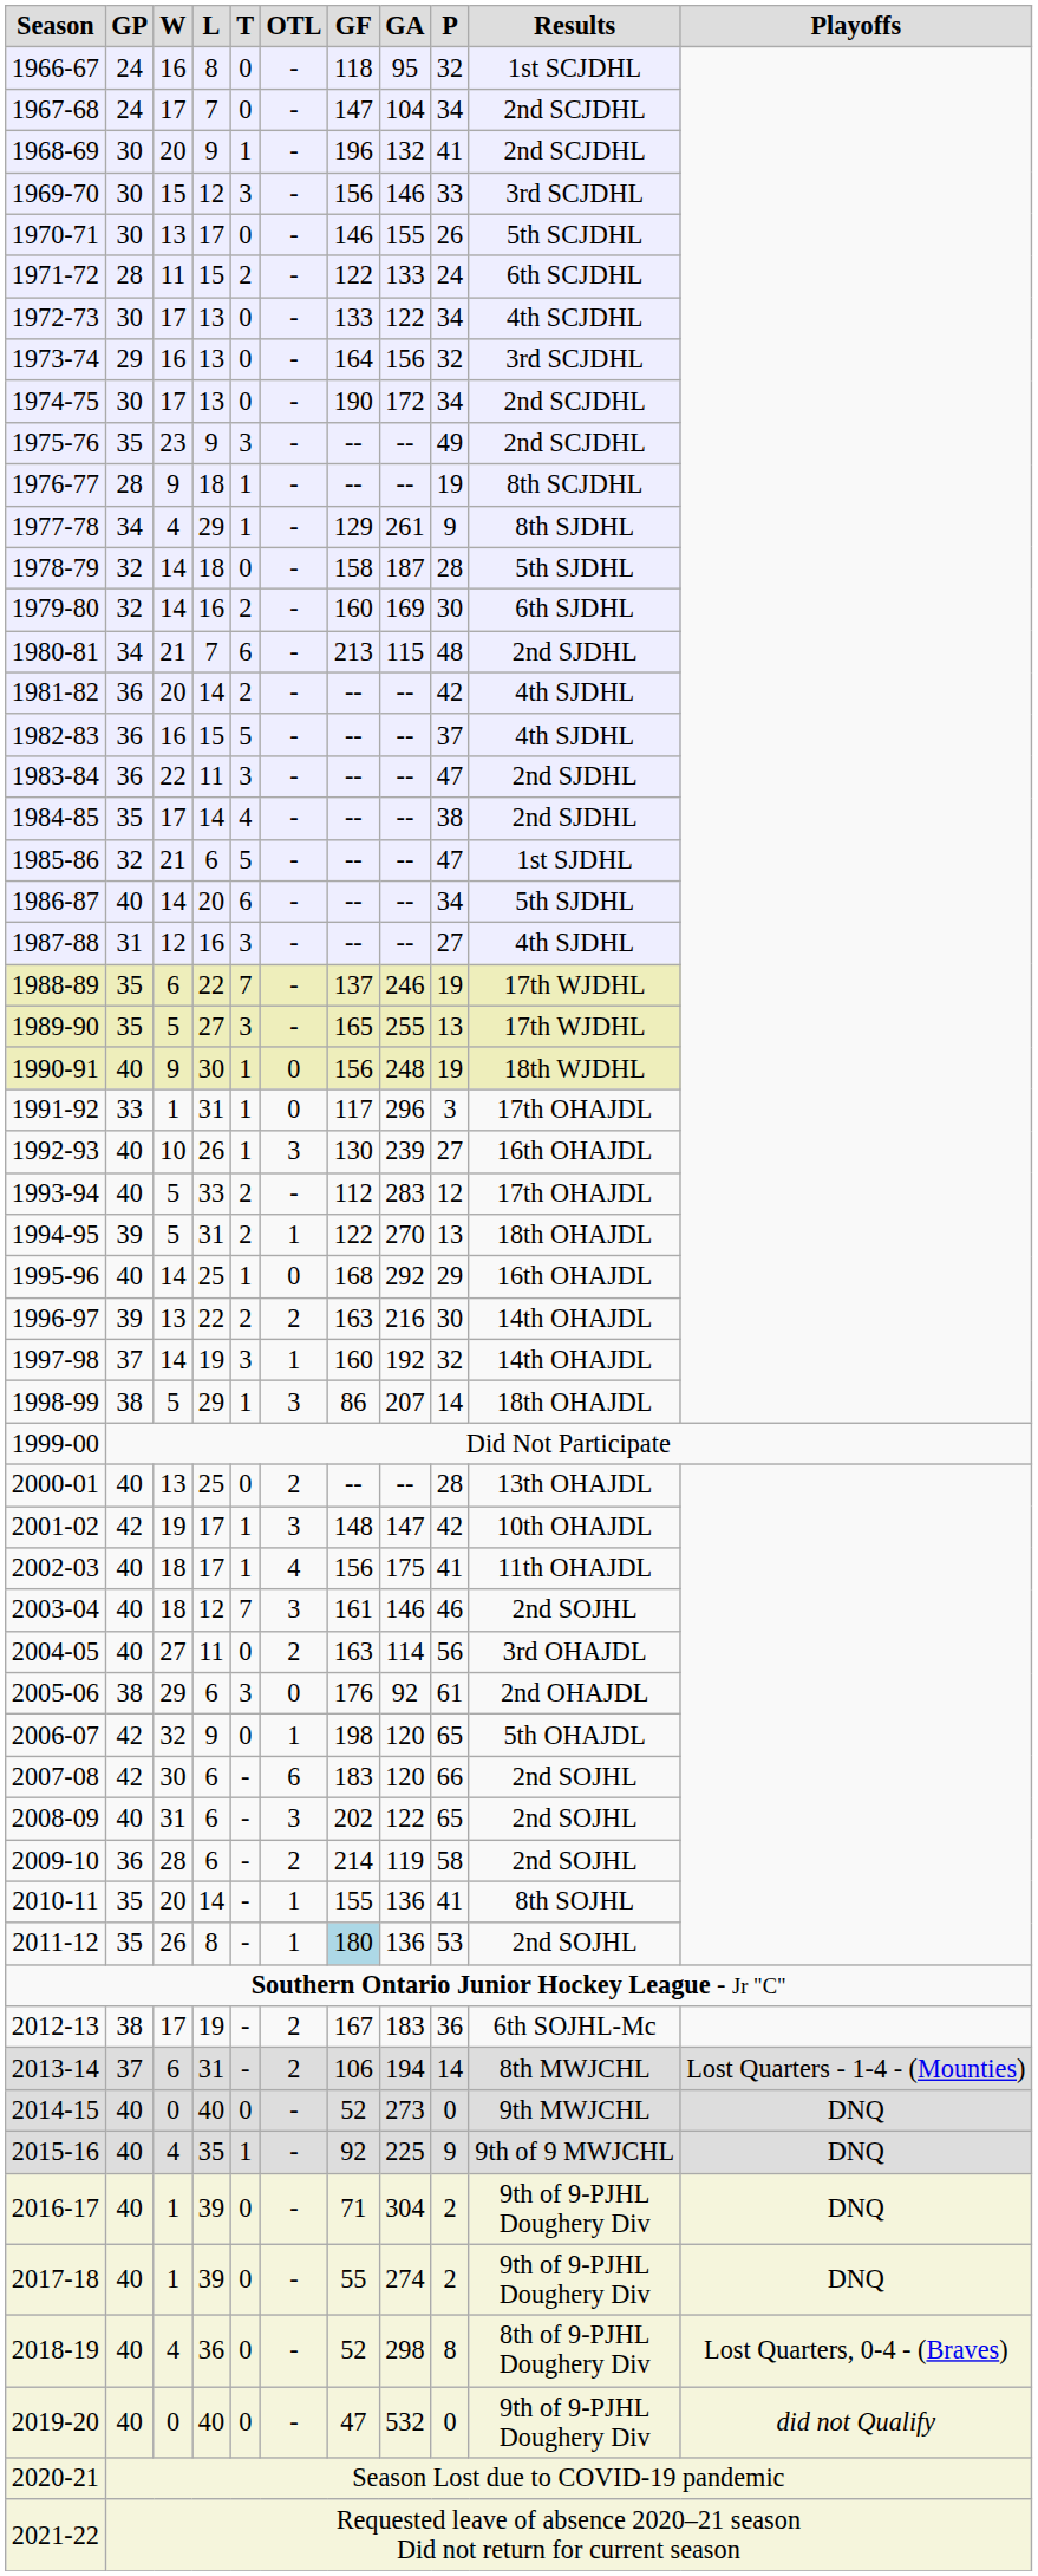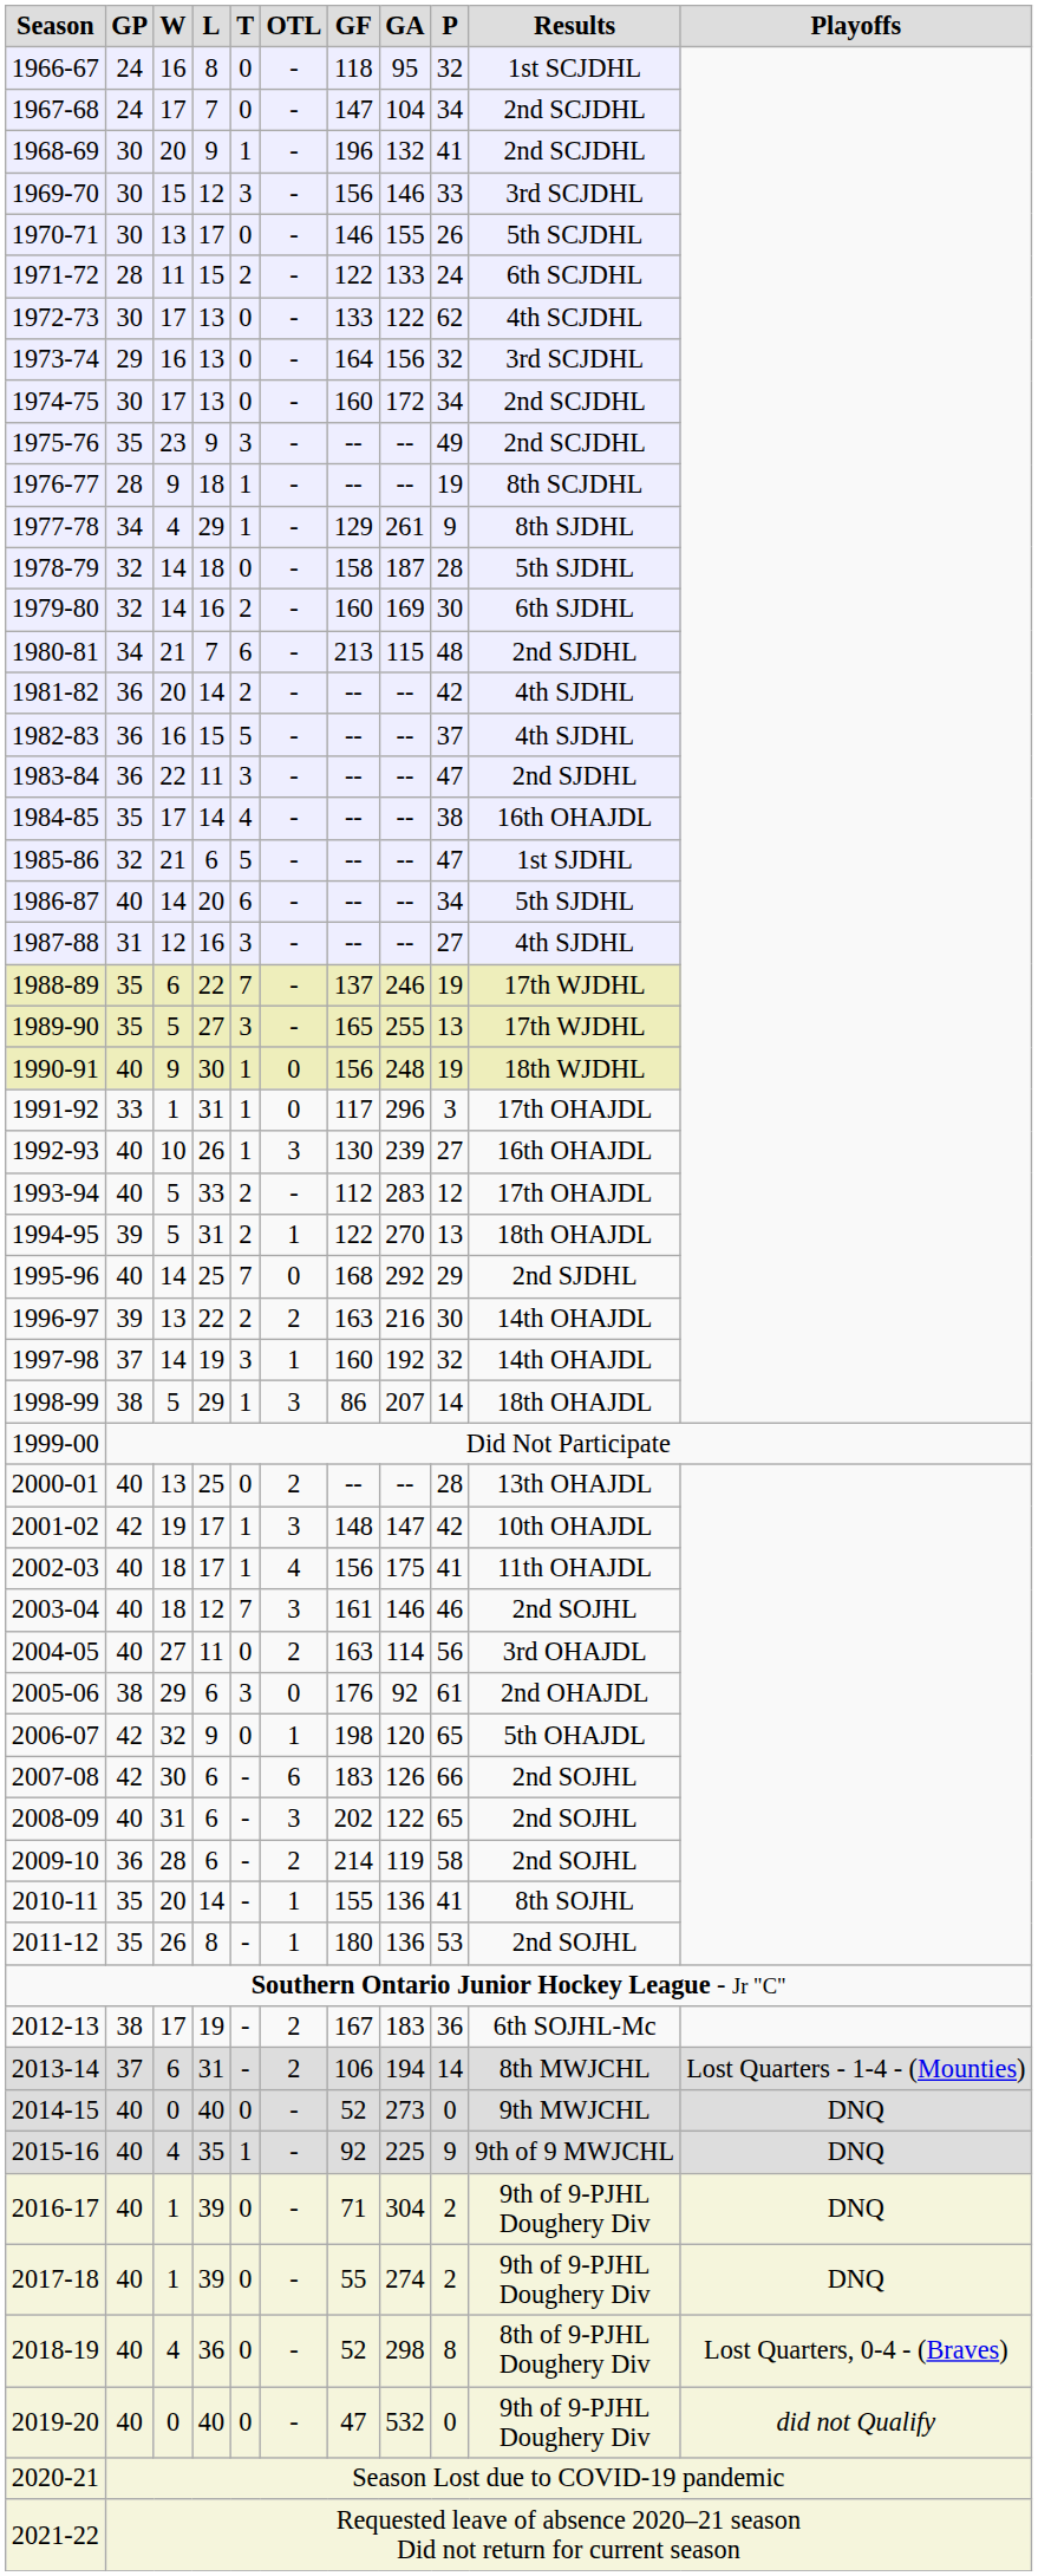 <table class="wikitable">
 <tr align="center"  bgcolor="#dddddd">
 <td><strong>Season</strong></td>
 <td><strong>GP</strong></td>
 <td><strong>W</strong></td>
 <td><strong>L</strong></td>
 <td><strong>T</strong></td>
 <td><strong>OTL</strong></td>
 <td><strong>GF</strong></td>
 <td><strong>GA</strong></td>
 <td><strong>P</strong></td>
 <td><strong>Results</strong></td>
 <td><strong>Playoffs</strong></td>
 </tr>
 <tr align="center" bgcolor="#eeeeff">
 <td>1966-67</td>
 <td>24</td>
 <td>16</td>
 <td>8</td>
 <td>0</td>
 <td>-</td>
 <td>118</td>
 <td>95</td>
 <td>32</td>
 <td>1st SCJDHL</td>
 </tr>
 <tr align="center" bgcolor="#eeeeff">
 <td>1967-68</td>
 <td>24</td>
 <td>17</td>
 <td>7</td>
 <td>0</td>
 <td>-</td>
 <td>147</td>
 <td>104</td>
 <td>34</td>
 <td>2nd SCJDHL</td>
 </tr>
 <tr align="center" bgcolor="#eeeeff">
 <td>1968-69</td>
 <td>30</td>
 <td>20</td>
 <td>9</td>
 <td>1</td>
 <td>-</td>
 <td>196</td>
 <td>132</td>
 <td>41</td>
 <td>2nd SCJDHL</td>
 </tr>
 <tr align="center" bgcolor="#eeeeff">
 <td>1969-70</td>
 <td>30</td>
 <td>15</td>
 <td>12</td>
 <td>3</td>
 <td>-</td>
 <td>156</td>
 <td>146</td>
 <td>33</td>
 <td>3rd SCJDHL</td>
 </tr>
 <tr align="center" bgcolor="#eeeeff">
 <td>1970-71</td>
 <td>30</td>
 <td>13</td>
 <td>17</td>
 <td>0</td>
 <td>-</td>
 <td>146</td>
 <td>155</td>
 <td>26</td>
 <td>5th SCJDHL</td>
 </tr>
 <tr align="center" bgcolor="#eeeeff">
 <td>1971-72</td>
 <td>28</td>
 <td>11</td>
 <td>15</td>
 <td>2</td>
 <td>-</td>
 <td>122</td>
 <td>133</td>
 <td>24</td>
 <td>6th SCJDHL</td>
 </tr>
 <tr align="center" bgcolor="#eeeeff">
 <td>1972-73</td>
 <td>30</td>
 <td>17</td>
 <td>13</td>
 <td>0</td>
 <td>-</td>
 <td>133</td>
 <td>122</td>
-<td>34</td>
+<td>62</td>
 <td>4th SCJDHL</td>
 </tr>
 <tr align="center" bgcolor="#eeeeff">
 <td>1973-74</td>
 <td>29</td>
 <td>16</td>
 <td>13</td>
 <td>0</td>
 <td>-</td>
 <td>164</td>
 <td>156</td>
 <td>32</td>
 <td>3rd SCJDHL</td>
 </tr>
 <tr align="center" bgcolor="#eeeeff">
 <td>1974-75</td>
 <td>30</td>
 <td>17</td>
 <td>13</td>
 <td>0</td>
 <td>-</td>
-<td>190</td>
+<td>160</td>
 <td>172</td>
 <td>34</td>
 <td>2nd SCJDHL</td>
 </tr>
 <tr align="center" bgcolor="#eeeeff">
 <td>1975-76</td>
 <td>35</td>
 <td>23</td>
 <td>9</td>
 <td>3</td>
 <td>-</td>
 <td>--</td>
 <td>--</td>
 <td>49</td>
 <td>2nd SCJDHL</td>
 </tr>
 <tr align="center" bgcolor="#eeeeff">
 <td>1976-77</td>
 <td>28</td>
 <td>9</td>
 <td>18</td>
 <td>1</td>
 <td>-</td>
 <td>--</td>
 <td>--</td>
 <td>19</td>
 <td>8th SCJDHL</td>
 </tr>
 <tr align="center" bgcolor="#eeeeff">
 <td>1977-78</td>
 <td>34</td>
 <td>4</td>
 <td>29</td>
 <td>1</td>
 <td>-</td>
 <td>129</td>
 <td>261</td>
 <td>9</td>
 <td>8th SJDHL</td>
 </tr>
 <tr align="center" bgcolor="#eeeeff">
 <td>1978-79</td>
 <td>32</td>
 <td>14</td>
 <td>18</td>
 <td>0</td>
 <td>-</td>
 <td>158</td>
 <td>187</td>
 <td>28</td>
 <td>5th SJDHL</td>
 </tr>
 <tr align="center" bgcolor="#eeeeff">
 <td>1979-80</td>
 <td>32</td>
 <td>14</td>
 <td>16</td>
 <td>2</td>
 <td>-</td>
 <td>160</td>
 <td>169</td>
 <td>30</td>
 <td>6th SJDHL</td>
 </tr>
 <tr align="center" bgcolor="#eeeeff">
 <td>1980-81</td>
 <td>34</td>
 <td>21</td>
 <td>7</td>
 <td>6</td>
 <td>-</td>
 <td>213</td>
 <td>115</td>
 <td>48</td>
 <td>2nd SJDHL</td>
 </tr>
 <tr align="center" bgcolor="#eeeeff">
 <td>1981-82</td>
 <td>36</td>
 <td>20</td>
 <td>14</td>
 <td>2</td>
 <td>-</td>
 <td>--</td>
 <td>--</td>
 <td>42</td>
 <td>4th SJDHL</td>
 </tr>
 <tr align="center" bgcolor="#eeeeff">
 <td>1982-83</td>
 <td>36</td>
 <td>16</td>
 <td>15</td>
 <td>5</td>
 <td>-</td>
 <td>--</td>
 <td>--</td>
 <td>37</td>
 <td>4th SJDHL</td>
 </tr>
 <tr align="center" bgcolor="#eeeeff">
 <td>1983-84</td>
 <td>36</td>
 <td>22</td>
 <td>11</td>
 <td>3</td>
 <td>-</td>
 <td>--</td>
 <td>--</td>
 <td>47</td>
 <td>2nd SJDHL</td>
 </tr>
 <tr align="center" bgcolor="#eeeeff">
 <td>1984-85</td>
 <td>35</td>
 <td>17</td>
 <td>14</td>
 <td>4</td>
 <td>-</td>
 <td>--</td>
 <td>--</td>
 <td>38</td>
-<td>2nd SJDHL</td>
+<td>16th OHAJDL</td>
 </tr>
 <tr align="center" bgcolor="#eeeeff">
 <td>1985-86</td>
 <td>32</td>
 <td>21</td>
 <td>6</td>
 <td>5</td>
 <td>-</td>
 <td>--</td>
 <td>--</td>
 <td>47</td>
 <td>1st SJDHL</td>
 </tr>
 <tr align="center" bgcolor="#eeeeff">
 <td>1986-87</td>
 <td>40</td>
 <td>14</td>
 <td>20</td>
 <td>6</td>
 <td>-</td>
 <td>--</td>
 <td>--</td>
 <td>34</td>
 <td>5th SJDHL</td>
 </tr>
 <tr align="center" bgcolor="#eeeeff">
 <td>1987-88</td>
 <td>31</td>
 <td>12</td>
 <td>16</td>
 <td>3</td>
 <td>-</td>
 <td>--</td>
 <td>--</td>
 <td>27</td>
 <td>4th SJDHL</td>
 </tr>
 <tr align="center" bgcolor="#eeeebb">
 <td>1988-89</td>
 <td>35</td>
 <td>6</td>
 <td>22</td>
 <td>7</td>
 <td>-</td>
 <td>137</td>
 <td>246</td>
 <td>19</td>
 <td>17th WJDHL</td>
 </tr>
 <tr align="center" bgcolor="#eeeebb">
 <td>1989-90</td>
 <td>35</td>
 <td>5</td>
 <td>27</td>
 <td>3</td>
 <td>-</td>
 <td>165</td>
 <td>255</td>
 <td>13</td>
 <td>17th WJDHL</td>
 </tr>
 <tr align="center" bgcolor="#eeeebb">
 <td>1990-91</td>
 <td>40</td>
 <td>9</td>
 <td>30</td>
 <td>1</td>
 <td>0</td>
 <td>156</td>
 <td>248</td>
 <td>19</td>
 <td>18th WJDHL</td>
 </tr>
 <tr align="center">
 <td>1991-92</td>
 <td>33</td>
 <td>1</td>
 <td>31</td>
 <td>1</td>
 <td>0</td>
 <td>117</td>
 <td>296</td>
 <td>3</td>
 <td>17th OHAJDL</td>
 </tr>
 <tr align="center">
 <td>1992-93</td>
 <td>40</td>
 <td>10</td>
 <td>26</td>
 <td>1</td>
 <td>3</td>
 <td>130</td>
 <td>239</td>
 <td>27</td>
 <td>16th OHAJDL</td>
 </tr>
 <tr align="center">
 <td>1993-94</td>
 <td>40</td>
 <td>5</td>
 <td>33</td>
 <td>2</td>
 <td>-</td>
 <td>112</td>
 <td>283</td>
 <td>12</td>
 <td>17th OHAJDL</td>
 </tr>
 <tr align="center">
 <td>1994-95</td>
 <td>39</td>
 <td>5</td>
 <td>31</td>
 <td>2</td>
 <td>1</td>
 <td>122</td>
 <td>270</td>
 <td>13</td>
 <td>18th OHAJDL</td>
 </tr>
 <tr align="center">
 <td>1995-96</td>
 <td>40</td>
 <td>14</td>
 <td>25</td>
-<td>1</td>
+<td>7</td>
 <td>0</td>
 <td>168</td>
 <td>292</td>
 <td>29</td>
-<td>16th OHAJDL</td>
+<td>2nd SJDHL</td>
 </tr>
 <tr align="center">
 <td>1996-97</td>
 <td>39</td>
 <td>13</td>
 <td>22</td>
 <td>2</td>
 <td>2</td>
 <td>163</td>
 <td>216</td>
 <td>30</td>
 <td>14th OHAJDL</td>
 </tr>
 <tr align="center">
 <td>1997-98</td>
 <td>37</td>
 <td>14</td>
 <td>19</td>
 <td>3</td>
 <td>1</td>
 <td>160</td>
 <td>192</td>
 <td>32</td>
 <td>14th OHAJDL</td>
 </tr>
 <tr align="center">
 <td>1998-99</td>
 <td>38</td>
 <td>5</td>
 <td>29</td>
 <td>1</td>
 <td>3</td>
 <td>86</td>
 <td>207</td>
 <td>14</td>
 <td>18th OHAJDL</td>
 </tr>
 <tr align="center">
 <td>1999-00</td>
 <td colspan="11">Did Not Participate</td>
 </tr>
 <tr align="center">
 <td>2000-01</td>
 <td>40</td>
 <td>13</td>
 <td>25</td>
 <td>0</td>
 <td>2</td>
 <td>--</td>
 <td>--</td>
 <td>28</td>
 <td>13th OHAJDL</td>
 </tr>
 <tr align="center">
 <td>2001-02</td>
 <td>42</td>
 <td>19</td>
 <td>17</td>
 <td>1</td>
 <td>3</td>
 <td>148</td>
 <td>147</td>
 <td>42</td>
 <td>10th OHAJDL</td>
 </tr>
 <tr align="center">
 <td>2002-03</td>
 <td>40</td>
 <td>18</td>
 <td>17</td>
 <td>1</td>
 <td>4</td>
 <td>156</td>
 <td>175</td>
 <td>41</td>
 <td>11th OHAJDL</td>
 </tr>
 <tr align="center">
 <td>2003-04</td>
 <td>40</td>
 <td>18</td>
 <td>12</td>
 <td>7</td>
 <td>3</td>
 <td>161</td>
 <td>146</td>
 <td>46</td>
 <td>2nd SOJHL</td>
 </tr>
 <tr align="center">
 <td>2004-05</td>
 <td>40</td>
 <td>27</td>
 <td>11</td>
 <td>0</td>
 <td>2</td>
 <td>163</td>
 <td>114</td>
 <td>56</td>
 <td>3rd OHAJDL</td>
 </tr>
 <tr align="center">
 <td>2005-06</td>
 <td>38</td>
 <td>29</td>
 <td>6</td>
 <td>3</td>
 <td>0</td>
 <td>176</td>
 <td>92</td>
 <td>61</td>
 <td>2nd OHAJDL</td>
 </tr>
 <tr align="center">
 <td>2006-07</td>
 <td>42</td>
 <td>32</td>
 <td>9</td>
 <td>0</td>
 <td>1</td>
 <td>198</td>
 <td>120</td>
 <td>65</td>
 <td>5th OHAJDL</td>
 </tr>
 <tr align="center">
 <td>2007-08</td>
 <td>42</td>
 <td>30</td>
 <td>6</td>
 <td>-</td>
 <td>6</td>
 <td>183</td>
-<td>120</td>
+<td>126</td>
 <td>66</td>
 <td>2nd SOJHL</td>
 </tr>
 <tr align="center">
 <td>2008-09</td>
 <td>40</td>
 <td>31</td>
 <td>6</td>
 <td>-</td>
 <td>3</td>
 <td>202</td>
 <td>122</td>
 <td>65</td>
 <td>2nd SOJHL</td>
 </tr>
 <tr align="center">
 <td>2009-10</td>
 <td>36</td>
 <td>28</td>
 <td>6</td>
 <td>-</td>
 <td>2</td>
 <td>214</td>
 <td>119</td>
 <td>58</td>
 <td>2nd SOJHL</td>
 </tr>
 <tr align="center">
 <td>2010-11</td>
 <td>35</td>
 <td>20</td>
 <td>14</td>
 <td>-</td>
 <td>1</td>
 <td>155</td>
 <td>136</td>
 <td>41</td>
 <td>8th SOJHL</td>
 </tr>
 <tr align="center">
 <td>2011-12</td>
 <td>35</td>
 <td>26</td>
 <td>8</td>
 <td>-</td>
 <td>1</td>
-<td style="background: lightblue;">180</td>
+<td>180</td>
 <td>136</td>
 <td>53</td>
 <td>2nd SOJHL</td>
 </tr>
 <tr align="center">
 <td colspan=11><strong>Southern Ontario Junior Hockey League</strong>   -  <small>Jr "C"</small></td>
 </tr>
 <tr align="center">
 <td>2012-13</td>
 <td>38</td>
 <td>17</td>
 <td>19</td>
 <td>-</td>
 <td>2</td>
 <td>167</td>
 <td>183</td>
 <td>36</td>
 <td>6th SOJHL-Mc</td>
 <td></td>
 </tr>
 <tr align="center"  bgcolor="#dddddd">
 <td>2013-14</td>
 <td>37</td>
 <td>6</td>
 <td>31</td>
 <td>-</td>
 <td>2</td>
 <td>106</td>
 <td>194</td>
 <td>14</td>
 <td>8th MWJCHL</td>
 <td>Lost Quarters - 1-4 - (<a href='#'>Mounties</a>)</td>
 </tr>
 <tr align="center"  bgcolor="#dddddd">
 <td>2014-15</td>
 <td>40</td>
 <td>0</td>
 <td>40</td>
 <td>0</td>
 <td>-</td>
 <td>52</td>
 <td>273</td>
 <td>0</td>
 <td>9th MWJCHL</td>
 <td>DNQ</td>
 </tr>
 <tr align="center"  bgcolor="#dddddd">
 <td>2015-16</td>
 <td>40</td>
 <td>4</td>
 <td>35</td>
 <td>1</td>
 <td>-</td>
 <td>92</td>
 <td>225</td>
 <td>9</td>
 <td>9th of 9 MWJCHL</td>
 <td>DNQ</td>
 </tr>
 <tr align="center" bgcolor=beige>
 <td>2016-17</td>
 <td>40</td>
 <td>1</td>
 <td>39</td>
 <td>0</td>
 <td>-</td>
 <td>71</td>
 <td>304</td>
 <td>2</td>
 <td>9th of 9-PJHL <br>Doughery Div</td>
 <td>DNQ</td>
 </tr>
 <tr align="center" bgcolor=beige>
 <td>2017-18</td>
 <td>40</td>
 <td>1</td>
 <td>39</td>
 <td>0</td>
 <td>-</td>
 <td>55</td>
 <td>274</td>
 <td>2</td>
 <td>9th of 9-PJHL <br>Doughery Div</td>
 <td>DNQ</td>
 </tr>
 <tr align="center" bgcolor=beige>
 <td>2018-19</td>
 <td>40</td>
 <td>4</td>
 <td>36</td>
 <td>0</td>
 <td>-</td>
 <td>52</td>
 <td>298</td>
 <td>8</td>
 <td>8th of 9-PJHL <br>Doughery Div</td>
 <td>Lost Quarters, 0-4 - (<a href='#'>Braves</a>)</td>
 </tr>
 <tr align="center" bgcolor=beige>
 <td>2019-20</td>
 <td>40</td>
 <td>0</td>
 <td>40</td>
 <td>0</td>
 <td>-</td>
 <td>47</td>
 <td>532</td>
 <td>0</td>
 <td>9th of 9-PJHL <br>Doughery Div</td>
 <td><em>did not Qualify</em></td>
 </tr>
 <tr align="center" bgcolor="beige">
 <td>2020-21</td>
 <td colspan="10">Season Lost due to COVID-19 pandemic</td>
 </tr>
 <tr align="center" bgcolor="beige">
 <td>2021-22</td>
 <td colspan="10">Requested leave of absence 2020–21 season<br>Did not return for current season</td>
 </tr>
 </table>
